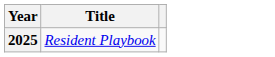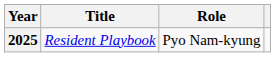 <table class="wikitable plainrowheaders">
 <tr>
 <th scope="col">Year</th>
 <th scope="col">Title</th>
+<th scope="col">Role</th>
 <th scope="col" class="unsortable"></th>
 </tr>
 <tr>
 <th scope="row">2025</th>
 <td><em><a href='#'>Resident Playbook</a></em></td>
+<td>Pyo Nam-kyung</td>
 <td style="text-align:center"></td>
 </tr>
 </table>
